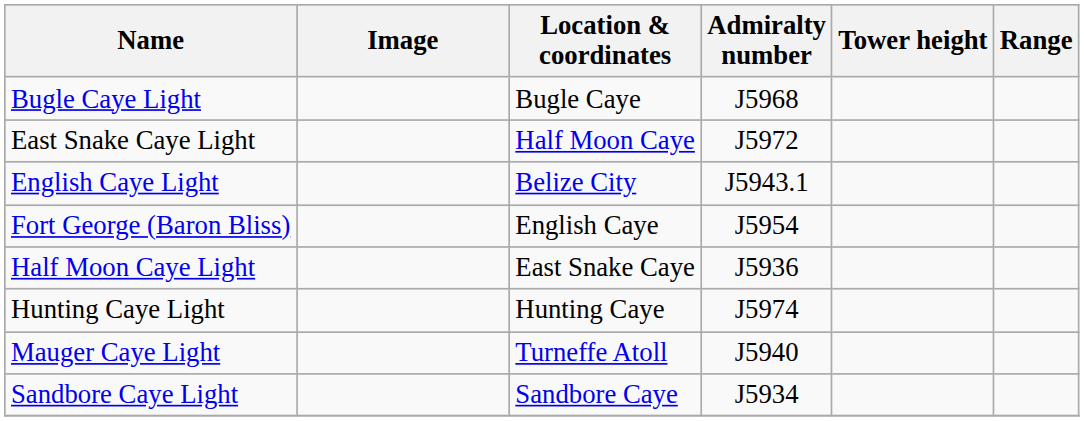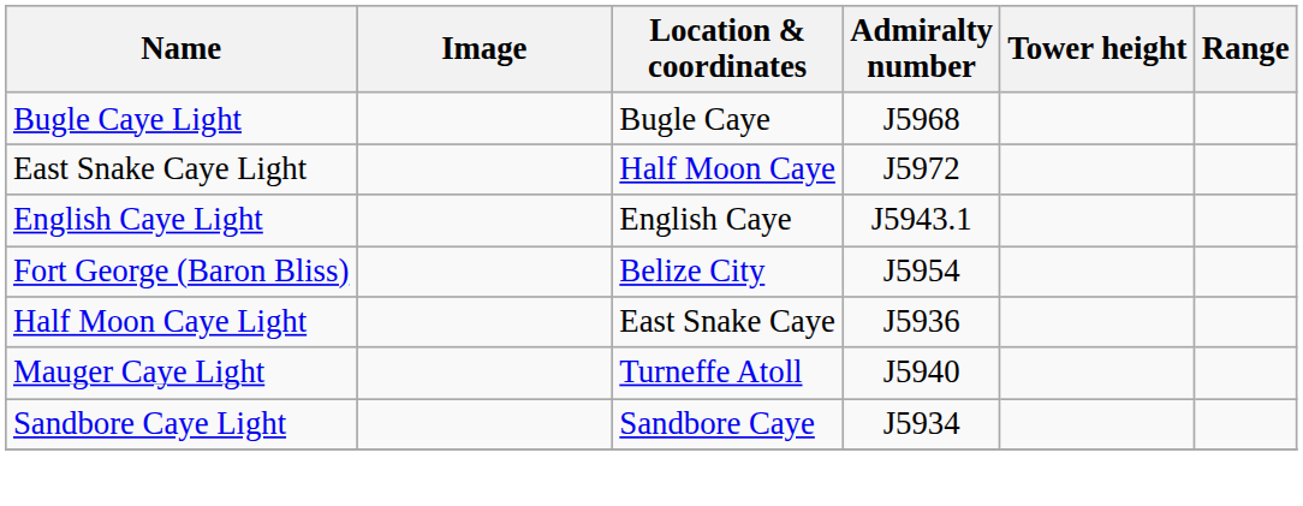 <table class="wikitable sortable">
 <tr>
 <th>Name</th>
 <th class="unsortable" align="center" width="120px">Image</th>
 <th>Location  &<br>coordinates</th>
 <th data-sort-type="number">Admiralty<br>number</th>
 <th data-sort-type="number">Tower height</th>
 <th data-sort-type="number">Range</th>
 </tr>
 <tr ---->
 <td><a href='#'>Bugle Caye Light</a></td>
 <td></td>
 <td>Bugle Caye<br></td>
 <td align="center">J5968</td>
 <td align="center"></td>
 <td align="center"></td>
 </tr>
 <tr>
 <td>East Snake Caye Light</td>
 <td></td>
 <td><a href='#'>Half Moon Caye</a><br></td>
 <td align="center">J5972</td>
 <td align="center"></td>
 <td align="center"></td>
 </tr>
 <tr>
 <td><a href='#'>English Caye Light</a></td>
 <td></td>
-<td><a href='#'>Belize City</a><br></td>
+<td>English Caye<br></td>
 <td align="center">J5943.1</td>
 <td align="center"></td>
 <td align="center"></td>
 </tr>
 <tr>
 <td><a href='#'>Fort George (Baron Bliss)</a></td>
 <td></td>
-<td>English Caye<br></td>
+<td><a href='#'>Belize City</a><br></td>
 <td align="center">J5954</td>
 <td align="center"></td>
 <td align="center"></td>
 </tr>
 <tr>
 <td><a href='#'>Half Moon Caye Light</a></td>
 <td></td>
 <td>East Snake Caye<br></td>
 <td align="center">J5936</td>
-<td align="center"></td>
-<td align="center"></td>
-</tr>
-<tr>
-<td>Hunting Caye Light</td>
-<td></td>
-<td>Hunting Caye<br></td>
-<td align="center">J5974</td>
 <td align="center"></td>
 <td align="center"></td>
 </tr>
 <tr>
 <td><a href='#'>Mauger Caye Light</a></td>
 <td></td>
 <td><a href='#'>Turneffe Atoll</a><br></td>
 <td align="center">J5940</td>
 <td align="center"></td>
 <td align="center"></td>
 </tr>
 <tr>
 <td><a href='#'>Sandbore Caye Light</a></td>
 <td></td>
 <td><a href='#'>Sandbore Caye</a><br></td>
 <td align="center">J5934</td>
 <td align="center"></td>
 <td align="center"></td>
 </tr>
 <tr>
 </tr>
 </table>
